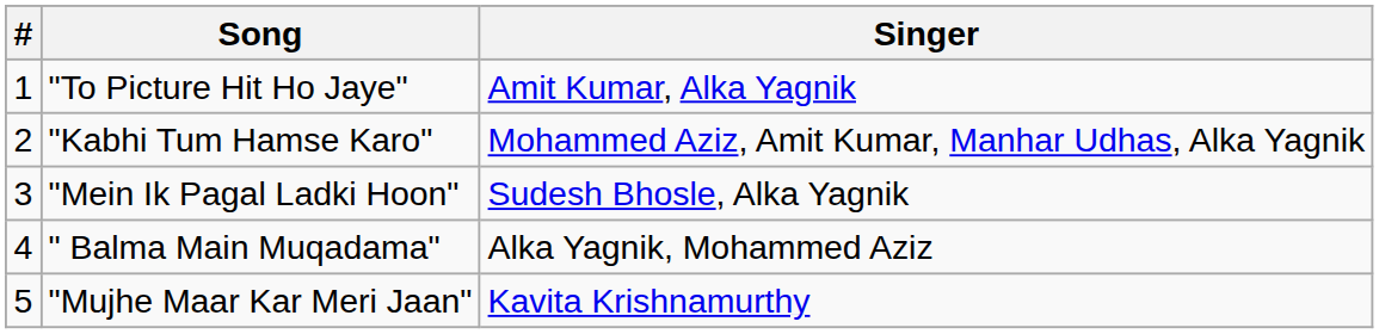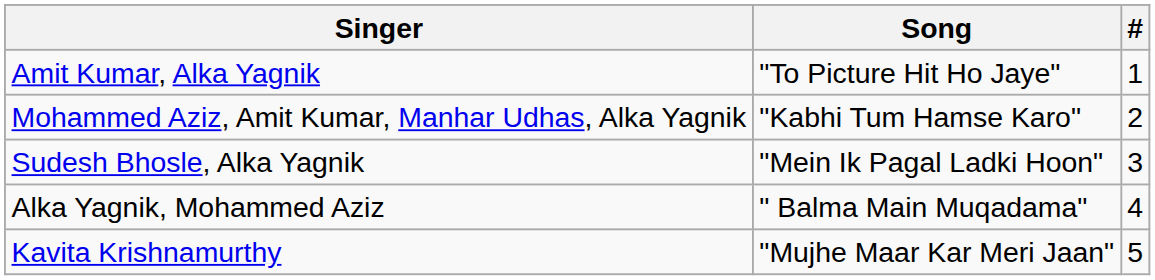 <table class="wikitable" style="font-size:95%;">
 <tr>
+<th>Singer</th>
+<th>Song</th>
 <th>#</th>
-<th>Song</th>
-<th>Singer</th>
 </tr>
 <tr>
+<td><a href='#'>Amit Kumar</a>, <a href='#'>Alka Yagnik</a></td>
+<td>"To Picture Hit Ho Jaye"</td>
 <td>1</td>
-<td>"To Picture Hit Ho Jaye"</td>
-<td><a href='#'>Amit Kumar</a>, <a href='#'>Alka Yagnik</a></td>
 </tr>
 <tr>
+<td><a href='#'>Mohammed Aziz</a>, Amit Kumar, <a href='#'>Manhar Udhas</a>, Alka Yagnik</td>
+<td>"Kabhi Tum Hamse Karo"</td>
 <td>2</td>
-<td>"Kabhi Tum Hamse Karo"</td>
-<td><a href='#'>Mohammed Aziz</a>, Amit Kumar, <a href='#'>Manhar Udhas</a>, Alka Yagnik</td>
 </tr>
 <tr>
+<td><a href='#'>Sudesh Bhosle</a>, Alka Yagnik</td>
+<td>"Mein Ik Pagal Ladki Hoon"</td>
 <td>3</td>
-<td>"Mein Ik Pagal Ladki Hoon"</td>
-<td><a href='#'>Sudesh Bhosle</a>, Alka Yagnik</td>
 </tr>
 <tr>
+<td>Alka Yagnik, Mohammed Aziz</td>
+<td>" Balma Main Muqadama"</td>
 <td>4</td>
-<td>" Balma Main Muqadama"</td>
-<td>Alka Yagnik, Mohammed Aziz</td>
 </tr>
 <tr>
+<td><a href='#'>Kavita Krishnamurthy</a></td>
+<td>"Mujhe Maar Kar Meri Jaan"</td>
 <td>5</td>
-<td>"Mujhe Maar Kar Meri Jaan"</td>
-<td><a href='#'>Kavita Krishnamurthy</a></td>
 </tr>
 </table>
